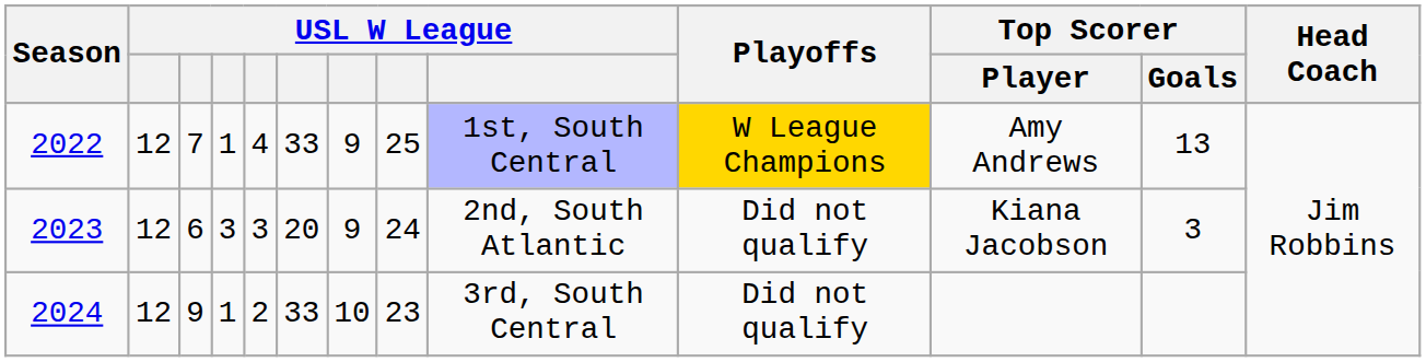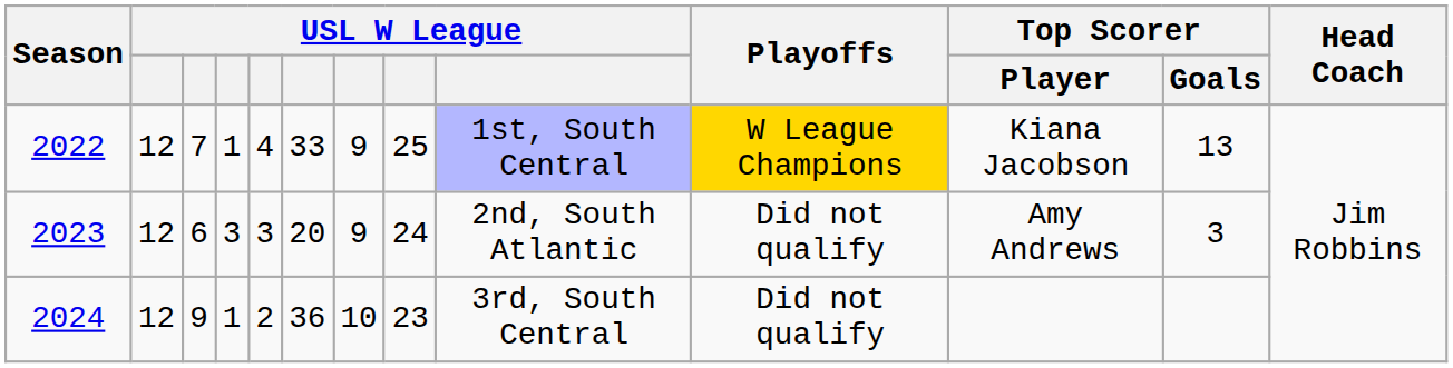 <table class="wikitable" style="text-align: center">
 <tr>
 <th scope="col" rowspan="2">Season</th>
 <th colspan=8 class="unsortable"><a href='#'>USL W League</a></th>
 <th scope="col" rowspan="2" class="unsortable">Playoffs</th>
 <th scope="col" colspan="2" class="unsortable">Top Scorer</th>
 <th scope="col" rowspan="2" class="unsortable">Head Coach</th>
 </tr>
 <tr>
 <th></th>
 <th></th>
 <th></th>
 <th></th>
 <th></th>
 <th></th>
 <th></th>
 <th></th>
 <th class="unsortable">Player</th>
 <th class="unsortable">Goals</th>
 </tr>
 <tr>
 <td><a href='#'>2022</a></td>
 <td>12</td>
 <td>7</td>
 <td>1</td>
 <td>4</td>
 <td>33</td>
 <td>9</td>
 <td>25</td>
 <td bgcolor=#b3b7ff>1st, South Central</td>
 <td bgcolor=gold>W League Champions</td>
-<td> Amy Andrews</td>
+<td> Kiana Jacobson</td>
 <td>13</td>
 <td rowspan=3> Jim Robbins</td>
 </tr>
 <tr>
 <td><a href='#'>2023</a></td>
 <td>12</td>
 <td>6</td>
 <td>3</td>
 <td>3</td>
 <td>20</td>
 <td>9</td>
 <td>24</td>
 <td>2nd, South Atlantic</td>
 <td>Did not qualify</td>
-<td> Kiana Jacobson</td>
+<td> Amy Andrews</td>
 <td>3</td>
 </tr>
 <tr>
 <td><a href='#'>2024</a></td>
 <td>12</td>
 <td>9</td>
 <td>1</td>
 <td>2</td>
-<td>33</td>
+<td>36</td>
 <td>10</td>
 <td>23</td>
 <td>3rd, South Central</td>
 <td>Did not qualify</td>
 <td></td>
 <td></td>
 </tr>
 </table>
